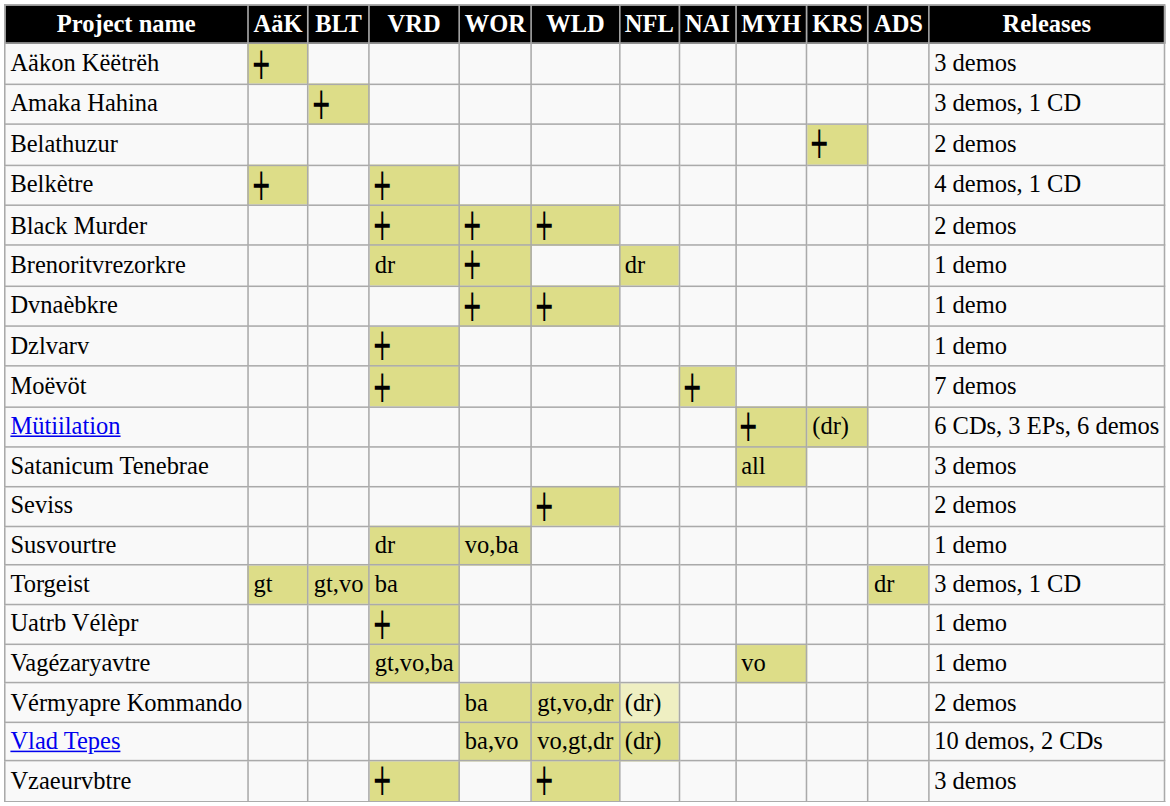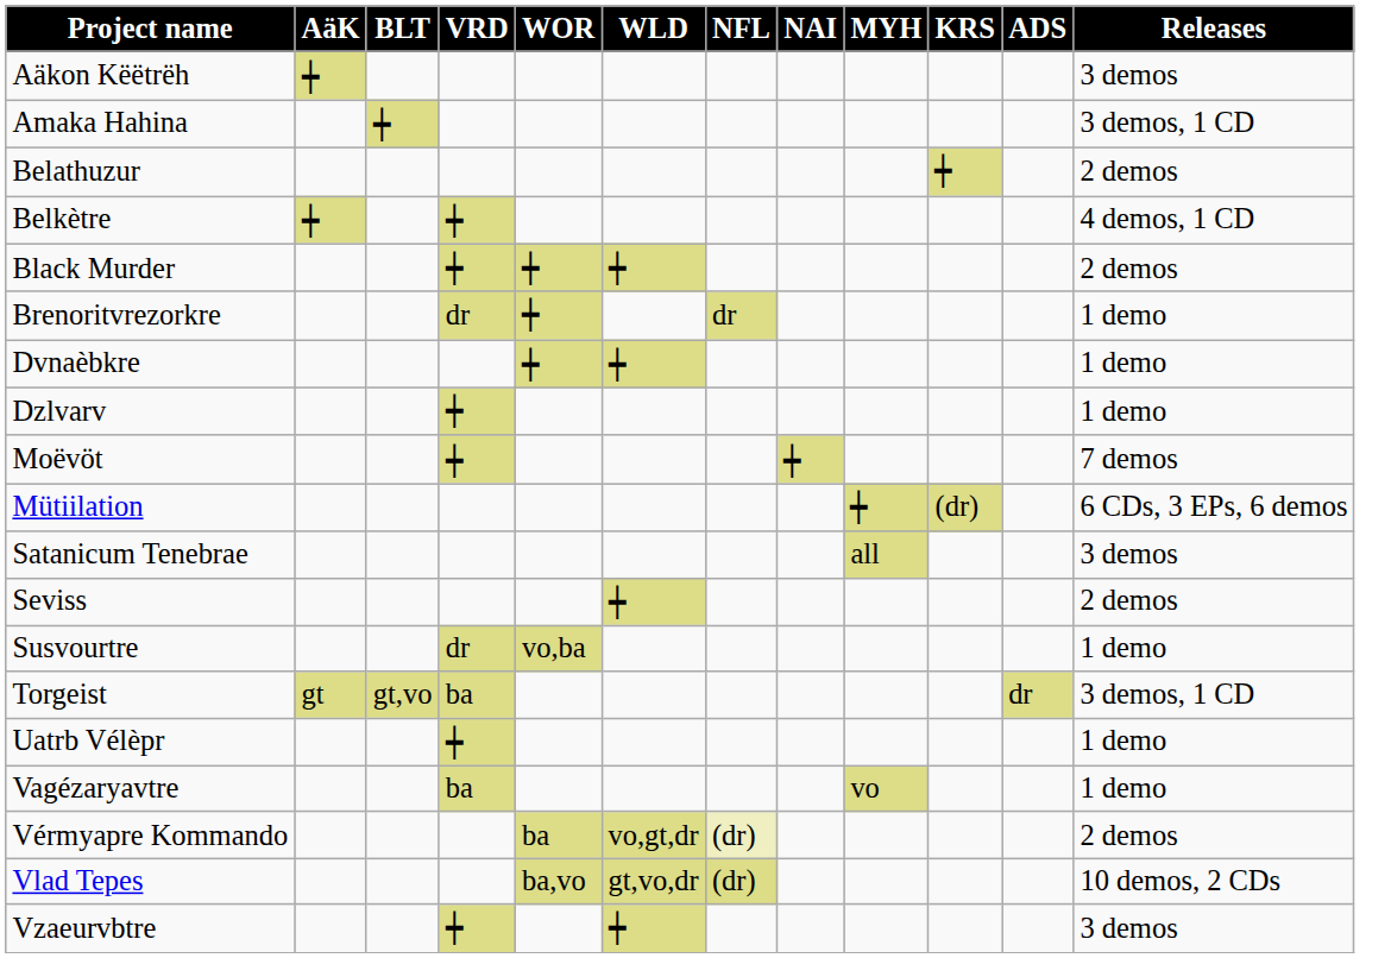 <table class="wikitable">
 <tr>
 <th style="background:#000;color:#fff">Project name</th>
 <th style="background:#000;color:#fff">AäK</th>
 <th style="background:#000;color:#fff">BLT</th>
 <th style="background:#000;color:#fff">VRD</th>
 <th style="background:#000;color:#fff">WOR</th>
 <th style="background:#000;color:#fff">WLD</th>
 <th style="background:#000;color:#fff">NFL</th>
 <th style="background:#000;color:#fff">NAI</th>
 <th style="background:#000;color:#fff">MYH</th>
 <th style="background:#000;color:#fff">KRS</th>
 <th style="background:#000;color:#fff">ADS</th>
 <th style="background:#000;color:#fff">Releases</th>
 </tr>
 <tr>
 <td>Aäkon Këëtrëh</td>
 <td bgcolor="#dddd88">┿ </td>
 <td></td>
 <td></td>
 <td></td>
 <td></td>
 <td></td>
 <td></td>
 <td></td>
 <td></td>
 <td></td>
 <td>3 demos </td>
 </tr>
 <tr>
 <td>Amaka Hahina</td>
 <td></td>
 <td bgcolor="#dddd88">┿ </td>
 <td></td>
 <td></td>
 <td></td>
 <td></td>
 <td></td>
 <td></td>
 <td></td>
 <td></td>
 <td>3 demos, 1 CD</td>
 </tr>
 <tr>
 <td>Belathuzur</td>
 <td></td>
 <td></td>
 <td></td>
 <td></td>
 <td></td>
 <td></td>
 <td></td>
 <td></td>
 <td bgcolor="#dddd88">┿ </td>
 <td></td>
 <td>2 demos</td>
 </tr>
 <tr>
 <td>Belkètre</td>
 <td bgcolor="#dddd88">┿ </td>
 <td></td>
 <td bgcolor="#dddd88">┿ </td>
 <td></td>
 <td></td>
 <td></td>
 <td></td>
 <td></td>
 <td></td>
 <td></td>
 <td>4 demos, 1 CD</td>
 </tr>
 <tr>
 <td>Black Murder</td>
 <td></td>
 <td></td>
 <td bgcolor="#dddd88">┿ </td>
 <td bgcolor="#dddd88">┿ </td>
 <td bgcolor="#dddd88">┿ </td>
 <td></td>
 <td></td>
 <td></td>
 <td></td>
 <td></td>
 <td>2 demos </td>
 </tr>
 <tr>
 <td>Brenoritvrezorkre</td>
 <td></td>
 <td></td>
 <td bgcolor="#dddd88">dr </td>
 <td bgcolor="#dddd88">┿ </td>
 <td></td>
 <td bgcolor="#dddd88">dr </td>
 <td></td>
 <td></td>
 <td></td>
 <td></td>
 <td>1 demo </td>
 </tr>
 <tr>
 <td>Dvnaèbkre</td>
 <td></td>
 <td></td>
 <td></td>
 <td bgcolor="#dddd88">┿ </td>
 <td bgcolor="#dddd88">┿ </td>
 <td></td>
 <td></td>
 <td></td>
 <td></td>
 <td></td>
 <td>1 demo </td>
 </tr>
 <tr>
 <td>Dzlvarv</td>
 <td></td>
 <td></td>
 <td bgcolor="#dddd88">┿ </td>
 <td></td>
 <td></td>
 <td></td>
 <td></td>
 <td></td>
 <td></td>
 <td></td>
 <td>1 demo </td>
 </tr>
 <tr>
 <td>Moëvöt</td>
 <td></td>
 <td></td>
 <td bgcolor="#dddd88">┿ </td>
 <td></td>
 <td></td>
 <td></td>
 <td bgcolor="#dddd88">┿ </td>
 <td></td>
 <td></td>
 <td></td>
 <td>7 demos </td>
 </tr>
 <tr>
 <td><a href='#'>Mütiilation</a></td>
 <td></td>
 <td></td>
 <td></td>
 <td></td>
 <td></td>
 <td></td>
 <td></td>
 <td bgcolor="#dddd88">┿ </td>
 <td bgcolor="#dddd88">(dr)</td>
 <td></td>
 <td>6 CDs, 3 EPs, 6 demos </td>
 </tr>
 <tr>
 <td>Satanicum Tenebrae</td>
 <td></td>
 <td></td>
 <td></td>
 <td></td>
 <td></td>
 <td></td>
 <td></td>
 <td bgcolor="#dddd88">all </td>
 <td></td>
 <td></td>
 <td>3 demos </td>
 </tr>
 <tr>
 <td>Seviss</td>
 <td></td>
 <td></td>
 <td></td>
 <td></td>
 <td bgcolor="#dddd88">┿ </td>
 <td></td>
 <td></td>
 <td></td>
 <td></td>
 <td></td>
 <td>2 demos </td>
 </tr>
 <tr>
 <td>Susvourtre</td>
 <td></td>
 <td></td>
 <td bgcolor="#dddd88">dr </td>
 <td bgcolor="#dddd88">vo,ba </td>
 <td></td>
 <td></td>
 <td></td>
 <td></td>
 <td></td>
 <td></td>
 <td>1 demo </td>
 </tr>
 <tr>
 <td>Torgeist</td>
 <td bgcolor="#dddd88">gt </td>
 <td bgcolor="#dddd88">gt,vo </td>
 <td bgcolor="#dddd88">ba </td>
 <td></td>
 <td></td>
 <td></td>
 <td></td>
 <td></td>
 <td></td>
 <td bgcolor="#dddd88">dr </td>
 <td>3 demos, 1 CD </td>
 </tr>
 <tr>
 <td>Uatrb Vélèpr</td>
 <td></td>
 <td></td>
 <td bgcolor="#dddd88">┿</td>
 <td></td>
 <td></td>
 <td></td>
 <td></td>
 <td></td>
 <td></td>
 <td></td>
 <td>1 demo </td>
 </tr>
 <tr>
 <td>Vagézaryavtre</td>
 <td></td>
 <td></td>
-<td bgcolor="#dddd88">gt,vo,ba  </td>
+<td bgcolor="#dddd88">ba </td>
 <td></td>
 <td></td>
 <td></td>
 <td></td>
 <td bgcolor="#dddd88">vo  </td>
 <td></td>
 <td></td>
 <td>1 demo </td>
 </tr>
 <tr>
 <td>Vérmyapre Kommando</td>
 <td></td>
 <td></td>
 <td></td>
 <td bgcolor="#dddd88">ba </td>
-<td bgcolor="#dddd88">gt,vo,dr </td>
+<td bgcolor="#dddd88">vo,gt,dr </td>
 <td bgcolor="#efefc2">(dr)</td>
 <td></td>
 <td></td>
 <td></td>
 <td></td>
 <td>2 demos </td>
 </tr>
 <tr>
 <td><a href='#'>Vlad Tepes</a></td>
 <td></td>
 <td></td>
 <td></td>
 <td bgcolor="#dddd88">ba,vo </td>
-<td bgcolor="#dddd88">vo,gt,dr </td>
+<td bgcolor="#dddd88">gt,vo,dr </td>
 <td bgcolor="#dddd88">(dr) </td>
 <td></td>
 <td></td>
 <td></td>
 <td></td>
 <td>10 demos, 2 CDs </td>
 </tr>
 <tr>
 <td>Vzaeurvbtre</td>
 <td></td>
 <td></td>
 <td bgcolor="#dddd88">┿ </td>
 <td></td>
 <td bgcolor="#dddd88">┿ </td>
 <td></td>
 <td></td>
 <td></td>
 <td></td>
 <td></td>
 <td>3 demos </td>
 </tr>
 <tr>
 </tr>
 </table>
